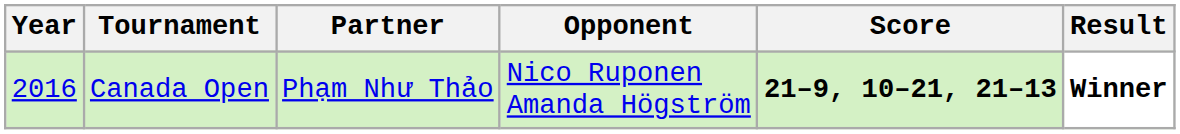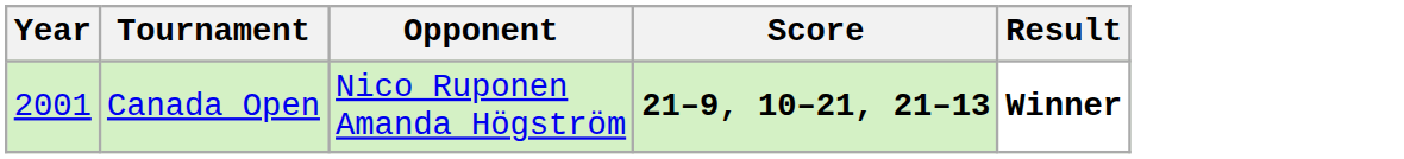 <table class="sortable wikitable" style="font-size: 90%;">
 <tr>
 <th>Year</th>
 <th>Tournament</th>
-<th>Partner</th>
 <th>Opponent</th>
 <th>Score</th>
 <th>Result</th>
 </tr>
 <tr style="background:#D4F1C5">
-<td align="center"><a href='#'>2016</a></td>
+<td align="center"><a href='#'>2001</a></td>
 <td align="left"><a href='#'>Canada Open</a></td>
-<td align="left"> <a href='#'>Phạm Như Thảo</a></td>
 <td align="left"> <a href='#'>Nico Ruponen</a> <br>  <a href='#'>Amanda Högström</a></td>
 <td align="left"><strong>21–9, 10–21, 21–13</strong></td>
 <td style="text-align:left; background:white"> <strong>Winner</strong></td>
 </tr>
 </table>
